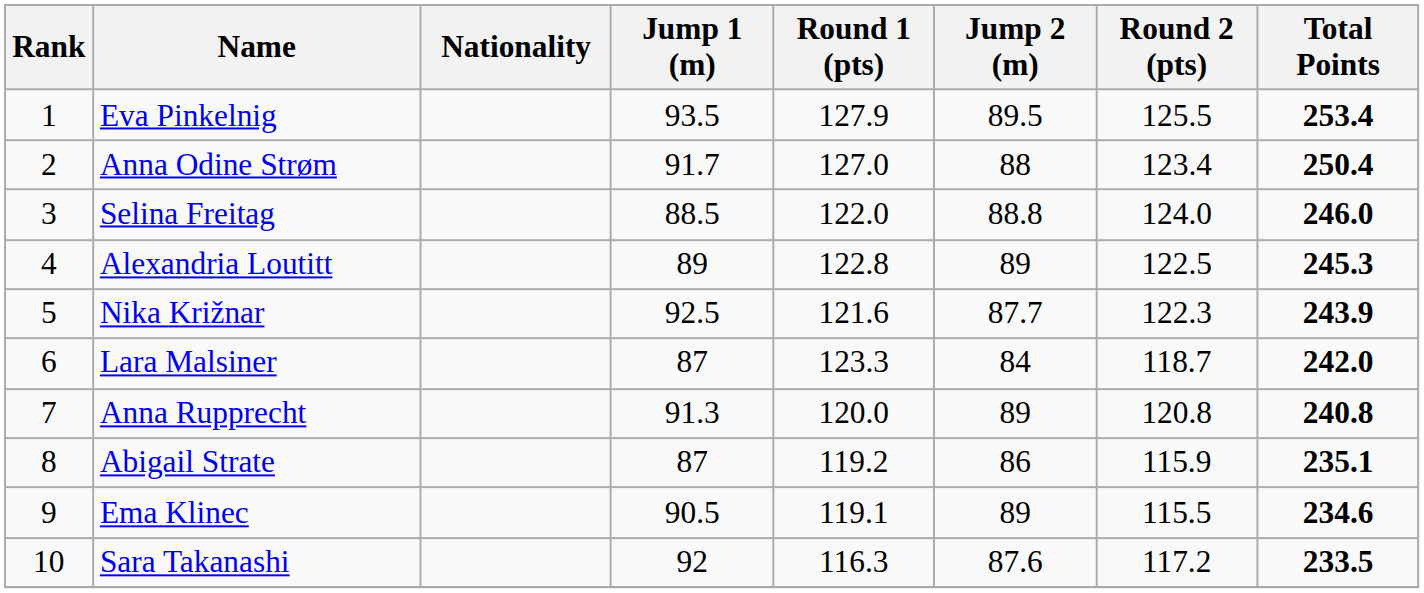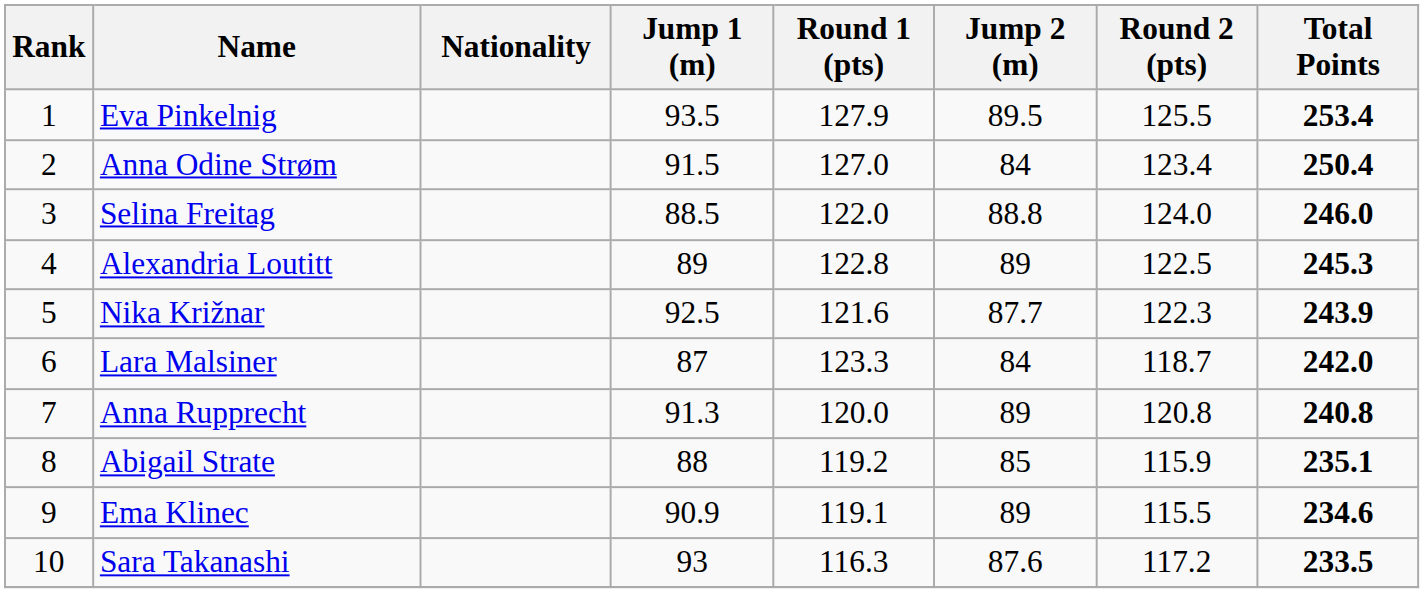 <table class="wikitable sortable" style="text-align: center;">
 <tr>
 <th>Rank</th>
 <th width=160>Name</th>
 <th width=90>Nationality</th>
 <th width=75>Jump 1 (m)</th>
 <th width=75>Round 1 (pts)</th>
 <th width=75>Jump 2 (m)</th>
 <th width=75>Round 2 (pts)</th>
 <th width=75>Total Points</th>
 </tr>
 <tr>
 <td>1</td>
 <td align=left><a href='#'>Eva Pinkelnig</a></td>
 <td align=left></td>
 <td>93.5</td>
 <td>127.9</td>
 <td>89.5</td>
 <td>125.5</td>
 <td><strong>253.4</strong></td>
 </tr>
 <tr>
 <td>2</td>
 <td align=left><a href='#'>Anna Odine Strøm</a></td>
 <td align=left></td>
-<td>91.7</td>
+<td>91.5</td>
 <td>127.0</td>
-<td>88</td>
+<td>84</td>
 <td>123.4</td>
 <td><strong>250.4</strong></td>
 </tr>
 <tr>
 <td>3</td>
 <td align=left><a href='#'>Selina Freitag</a></td>
 <td align=left></td>
 <td>88.5</td>
 <td>122.0</td>
 <td>88.8</td>
 <td>124.0</td>
 <td><strong>246.0</strong></td>
 </tr>
 <tr>
 <td>4</td>
 <td align=left><a href='#'>Alexandria Loutitt</a></td>
 <td align=left></td>
 <td>89</td>
 <td>122.8</td>
 <td>89</td>
 <td>122.5</td>
 <td><strong>245.3</strong></td>
 </tr>
 <tr>
 <td>5</td>
 <td align=left><a href='#'>Nika Križnar</a></td>
 <td align=left></td>
 <td>92.5</td>
 <td>121.6</td>
 <td>87.7</td>
 <td>122.3</td>
 <td><strong>243.9</strong></td>
 </tr>
 <tr>
 <td>6</td>
 <td align=left><a href='#'>Lara Malsiner</a></td>
 <td align=left></td>
 <td>87</td>
 <td>123.3</td>
 <td>84</td>
 <td>118.7</td>
 <td><strong>242.0</strong></td>
 </tr>
 <tr>
 <td>7</td>
 <td align=left><a href='#'>Anna Rupprecht</a></td>
 <td align=left></td>
 <td>91.3</td>
 <td>120.0</td>
 <td>89</td>
 <td>120.8</td>
 <td><strong>240.8</strong></td>
 </tr>
 <tr>
 <td>8</td>
 <td align=left><a href='#'>Abigail Strate</a></td>
 <td align=left></td>
-<td>87</td>
+<td>88</td>
 <td>119.2</td>
-<td>86</td>
+<td>85</td>
 <td>115.9</td>
 <td><strong>235.1</strong></td>
 </tr>
 <tr>
 <td>9</td>
 <td align=left><a href='#'>Ema Klinec</a></td>
 <td align=left></td>
-<td>90.5</td>
+<td>90.9</td>
 <td>119.1</td>
 <td>89</td>
 <td>115.5</td>
 <td><strong>234.6</strong></td>
 </tr>
 <tr>
 <td>10</td>
 <td align=left><a href='#'>Sara Takanashi</a></td>
 <td align=left></td>
-<td>92</td>
+<td>93</td>
 <td>116.3</td>
 <td>87.6</td>
 <td>117.2</td>
 <td><strong>233.5</strong></td>
 </tr>
 <tr>
 </tr>
 </table>
